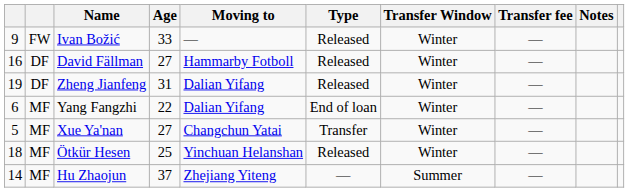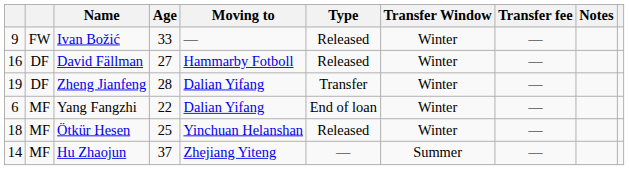 <table class="wikitable" style="text-align: center ">
 <tr>
 <th></th>
 <th></th>
 <th>Name</th>
 <th>Age</th>
 <th>Moving to</th>
 <th>Type</th>
 <th>Transfer Window</th>
 <th>Transfer fee</th>
 <th>Notes</th>
 <th></th>
 </tr>
 <tr>
 <td>9</td>
 <td>FW</td>
 <td align=left> <a href='#'>Ivan Božić</a></td>
 <td>33</td>
 <td align=left>—</td>
 <td>Released</td>
 <td>Winter</td>
 <td>—</td>
 <td></td>
 <td></td>
 </tr>
 <tr>
 <td>16</td>
 <td>DF</td>
 <td align=left> <a href='#'>David Fällman</a></td>
 <td>27</td>
 <td align=left> <a href='#'>Hammarby Fotboll</a></td>
 <td>Released</td>
 <td>Winter</td>
 <td>—</td>
 <td></td>
 <td></td>
 </tr>
 <tr>
 <td>19</td>
 <td>DF</td>
 <td align=left> <a href='#'>Zheng Jianfeng</a></td>
-<td>31</td>
+<td>28</td>
 <td align=left> <a href='#'>Dalian Yifang</a></td>
-<td>Released</td>
+<td>Transfer</td>
 <td>Winter</td>
 <td>—</td>
 <td></td>
 <td></td>
 </tr>
 <tr>
 <td>6</td>
 <td>MF</td>
 <td align=left> Yang Fangzhi</td>
 <td>22</td>
 <td align=left> <a href='#'>Dalian Yifang</a></td>
 <td>End of loan</td>
-<td>Winter</td>
-<td>—</td>
-<td></td>
-<td></td>
-</tr>
-<tr>
-<td>5</td>
-<td>MF</td>
-<td align=left> <a href='#'>Xue Ya'nan</a></td>
-<td>27</td>
-<td align=left> <a href='#'>Changchun Yatai</a></td>
-<td>Transfer</td>
 <td>Winter</td>
 <td>—</td>
 <td></td>
 <td></td>
 </tr>
 <tr>
 <td>18</td>
 <td>MF</td>
 <td align=left> <a href='#'>Ötkür Hesen</a></td>
 <td>25</td>
 <td align=left> <a href='#'>Yinchuan Helanshan</a></td>
 <td>Released</td>
 <td>Winter</td>
 <td>—</td>
 <td></td>
 <td></td>
 </tr>
 <tr>
 <td>14</td>
 <td>MF</td>
 <td align=left> <a href='#'>Hu Zhaojun</a></td>
 <td>37</td>
 <td align=left> <a href='#'>Zhejiang Yiteng</a></td>
 <td>—</td>
 <td>Summer</td>
 <td>—</td>
 <td></td>
 <td></td>
 </tr>
 </table>
